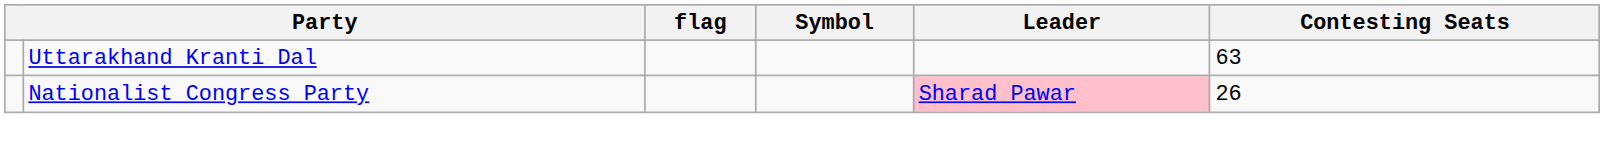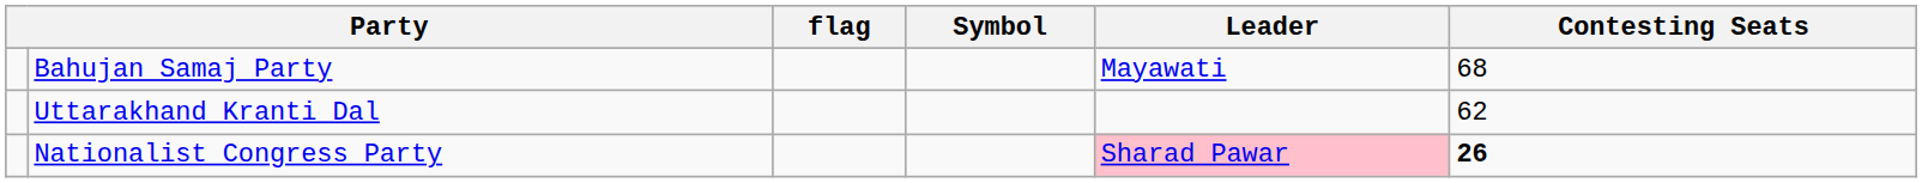 <table class="wikitable" width="60%">
 <tr>
 <th colspan="2">Party</th>
 <th>flag</th>
 <th>Symbol</th>
 <th>Leader</th>
 <th>Contesting Seats</th>
 </tr>
 <tr>
 <td></td>
+<td><a href='#'>Bahujan Samaj Party</a></td>
+<td></td>
+<td></td>
+<td><a href='#'>Mayawati</a></td>
+<td>68</td>
+</tr>
+<tr>
+<td></td>
 <td><a href='#'>Uttarakhand Kranti Dal</a></td>
 <td></td>
 <td></td>
 <td></td>
-<td>63</td>
+<td>62</td>
 </tr>
 <tr>
 <td></td>
 <td><a href='#'>Nationalist Congress Party</a></td>
 <td></td>
 <td></td>
 <td style="background: pink;"><a href='#'>Sharad Pawar</a></td>
-<td>26</td>
+<td><strong>26</strong></td>
 </tr>
 </table>
